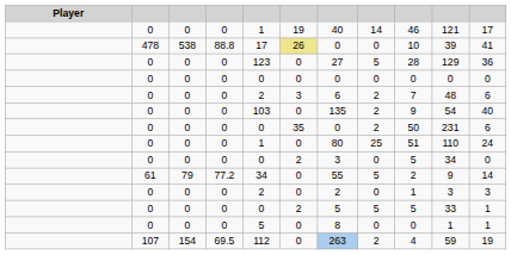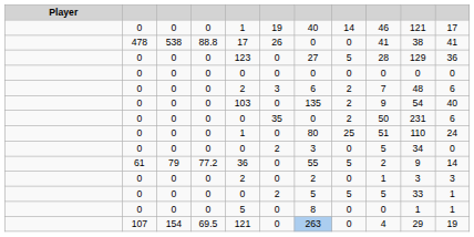 <table class="wikitable sortable" style="text-align:center; font-size:90%">
 <tr>
 <th width=170px style=background:lightgrey>Player</th>
 <th width=45px style=background:lightgrey></th>
 <th width=45px style=background:lightgrey></th>
 <th width=45px style=background:lightgrey></th>
 <th width=45px style=background:lightgrey></th>
 <th width=45px style=background:lightgrey></th>
 <th width=50px style=background:lightgrey></th>
 <th width=45px style=background:lightgrey></th>
 <th width=45px style=background:lightgrey></th>
 <th width=45px style=background:lightgrey></th>
 <th width=45px style=background:lightgrey></th>
 </tr>
 <tr>
 <td></td>
 <td>0</td>
 <td>0</td>
 <td>0</td>
 <td>1</td>
 <td>19</td>
 <td>40</td>
 <td>14</td>
 <td>46</td>
 <td>121</td>
 <td>17</td>
 </tr>
 <tr>
 <td></td>
 <td>478</td>
 <td>538</td>
 <td>88.8</td>
 <td>17</td>
-<td style="background: khaki;">26</td>
+<td>26</td>
 <td>0</td>
 <td>0</td>
-<td>10</td>
-<td>39</td>
+<td>41</td>
+<td>38</td>
 <td>41</td>
 </tr>
 <tr>
 <td></td>
 <td>0</td>
 <td>0</td>
 <td>0</td>
 <td>123</td>
 <td>0</td>
 <td>27</td>
 <td>5</td>
 <td>28</td>
 <td>129</td>
 <td>36</td>
 </tr>
 <tr>
 <td></td>
 <td>0</td>
 <td>0</td>
 <td>0</td>
 <td>0</td>
 <td>0</td>
 <td>0</td>
 <td>0</td>
 <td>0</td>
 <td>0</td>
 <td>0</td>
 </tr>
 <tr>
 <td></td>
 <td>0</td>
 <td>0</td>
 <td>0</td>
 <td>2</td>
 <td>3</td>
 <td>6</td>
 <td>2</td>
 <td>7</td>
 <td>48</td>
 <td>6</td>
 </tr>
 <tr>
 <td></td>
 <td>0</td>
 <td>0</td>
 <td>0</td>
 <td>103</td>
 <td>0</td>
 <td>135</td>
 <td>2</td>
 <td>9</td>
 <td>54</td>
 <td>40</td>
 </tr>
 <tr>
 <td></td>
 <td>0</td>
 <td>0</td>
 <td>0</td>
 <td>0</td>
 <td>35</td>
 <td>0</td>
 <td>2</td>
 <td>50</td>
 <td>231</td>
 <td>6</td>
 </tr>
 <tr>
 <td></td>
 <td>0</td>
 <td>0</td>
 <td>0</td>
 <td>1</td>
 <td>0</td>
 <td>80</td>
 <td>25</td>
 <td>51</td>
 <td>110</td>
 <td>24</td>
 </tr>
 <tr>
 <td></td>
 <td>0</td>
 <td>0</td>
 <td>0</td>
 <td>0</td>
 <td>2</td>
 <td>3</td>
 <td>0</td>
 <td>5</td>
 <td>34</td>
 <td>0</td>
 </tr>
 <tr>
 <td></td>
 <td>61</td>
 <td>79</td>
 <td>77.2</td>
-<td>34</td>
+<td>36</td>
 <td>0</td>
 <td>55</td>
 <td>5</td>
 <td>2</td>
 <td>9</td>
 <td>14</td>
 </tr>
 <tr>
 <td></td>
 <td>0</td>
 <td>0</td>
 <td>0</td>
 <td>2</td>
 <td>0</td>
 <td>2</td>
 <td>0</td>
 <td>1</td>
 <td>3</td>
 <td>3</td>
 </tr>
 <tr>
 <td></td>
 <td>0</td>
 <td>0</td>
 <td>0</td>
 <td>0</td>
 <td>2</td>
 <td>5</td>
 <td>5</td>
 <td>5</td>
 <td>33</td>
 <td>1</td>
 </tr>
 <tr>
 <td></td>
 <td>0</td>
 <td>0</td>
 <td>0</td>
 <td>5</td>
 <td>0</td>
 <td>8</td>
 <td>0</td>
 <td>0</td>
 <td>1</td>
 <td>1</td>
 </tr>
 <tr>
 <td></td>
 <td>107</td>
 <td>154</td>
 <td>69.5</td>
-<td>112</td>
+<td>121</td>
 <td>0</td>
 <td bgcolor=#ABCDEF>263</td>
-<td>2</td>
+<td>0</td>
 <td>4</td>
-<td>59</td>
+<td>29</td>
 <td>19</td>
 </tr>
 </table>
